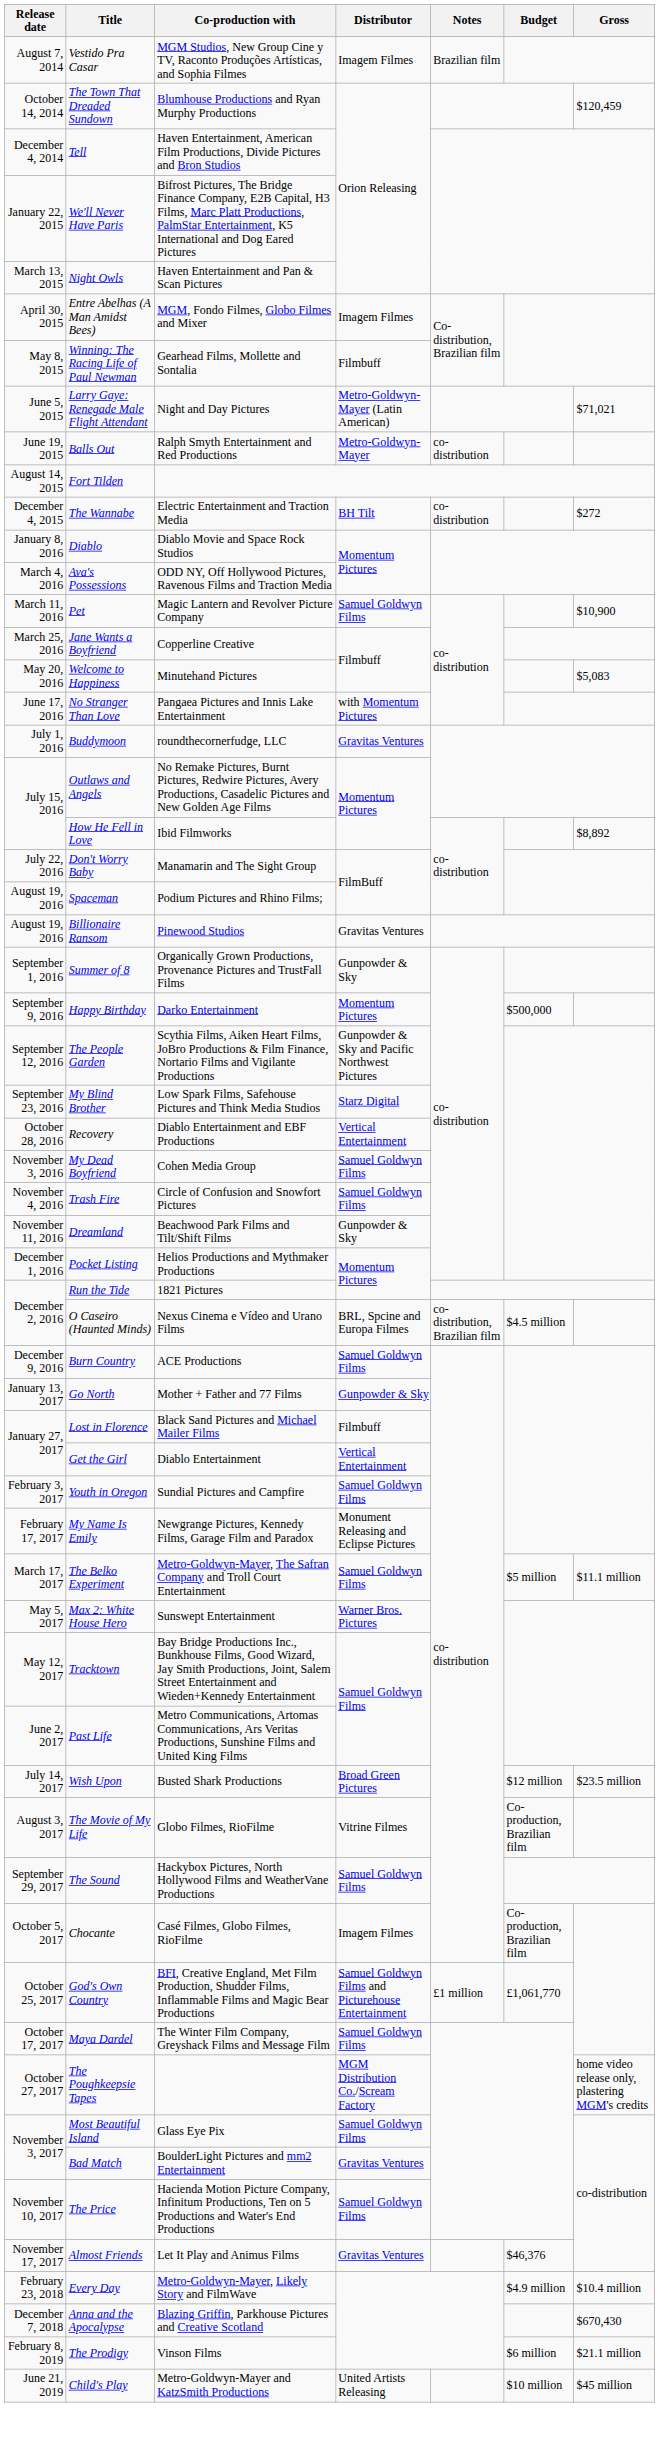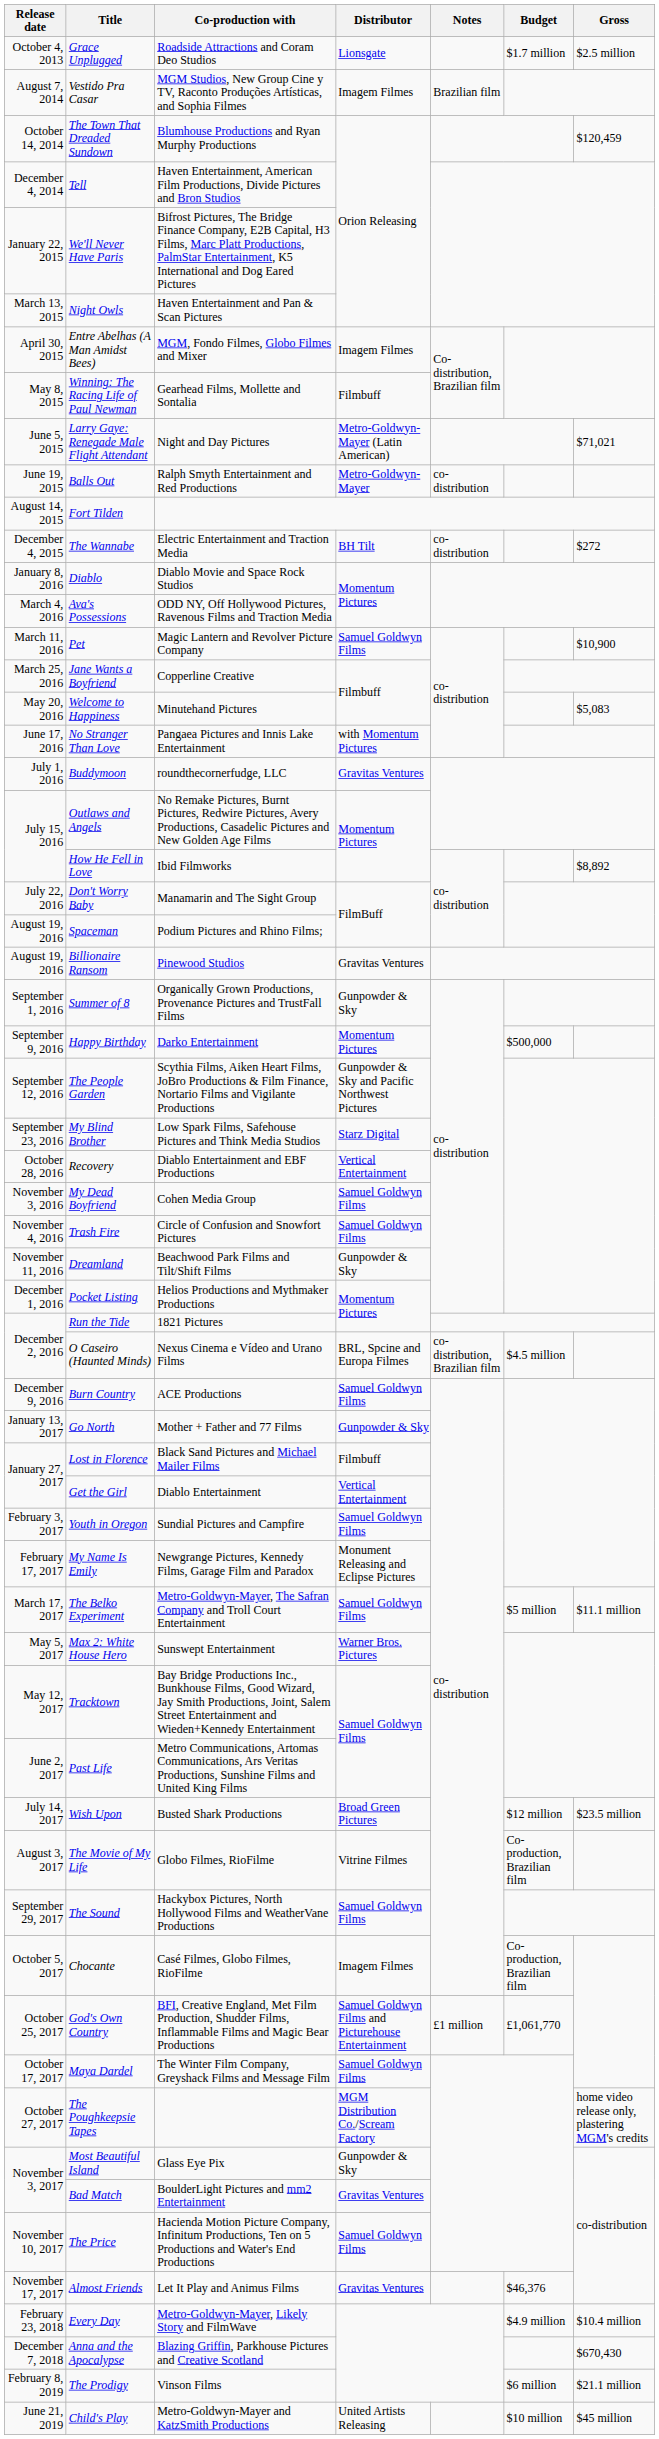 <table class="wikitable sortable">
 <tr>
 <th>Release date</th>
 <th>Title</th>
 <th>Co-production with</th>
 <th>Distributor</th>
 <th>Notes</th>
 <th>Budget</th>
 <th>Gross</th>
+</tr>
+<tr>
+<td style="text-align:right;">October 4, 2013</td>
+<td><em><a href='#'>Grace Unplugged</a></em></td>
+<td><a href='#'>Roadside Attractions</a> and Coram Deo Studios</td>
+<td><a href='#'>Lionsgate</a></td>
+<td></td>
+<td>$1.7 million</td>
+<td>$2.5 million</td>
 </tr>
 <tr>
 <td style="text-align:right;">August 7, 2014</td>
 <td><em>Vestido Pra Casar</em></td>
 <td><a href='#'>MGM Studios</a>, New Group Cine y TV, Raconto Produções Artísticas, and Sophia Filmes</td>
 <td>Imagem Filmes</td>
 <td>Brazilian film</td>
 <td colspan="2"></td>
 </tr>
 <tr>
 <td style="text-align:right;">October 14, 2014</td>
 <td><em><a href='#'>The Town That Dreaded Sundown</a></em></td>
 <td><a href='#'>Blumhouse Productions</a> and Ryan Murphy Productions</td>
 <td rowspan="4">Orion Releasing</td>
 <td colspan="2"></td>
 <td>$120,459</td>
 </tr>
 <tr>
 <td style="text-align:right;">December 4, 2014</td>
 <td><em><a href='#'>Tell</a></em></td>
 <td>Haven Entertainment, American Film Productions, Divide Pictures and <a href='#'>Bron Studios</a></td>
 <td colspan="3" rowspan="3"></td>
 </tr>
 <tr>
 <td style="text-align:right;">January 22, 2015</td>
 <td><em><a href='#'>We'll Never Have Paris</a></em></td>
 <td>Bifrost Pictures, The Bridge Finance Company, E2B Capital, H3 Films, <a href='#'>Marc Platt Productions</a>, <a href='#'>PalmStar Entertainment</a>, K5 International and Dog Eared Pictures</td>
 </tr>
 <tr>
 <td style="text-align:right;">March 13, 2015</td>
 <td><em><a href='#'>Night Owls</a></em></td>
 <td>Haven Entertainment and Pan & Scan Pictures</td>
 </tr>
 <tr>
 <td style="text-align:right;">April 30, 2015</td>
 <td><em>Entre Abelhas (A Man Amidst Bees)</em></td>
 <td><a href='#'>MGM</a>, Fondo Filmes, <a href='#'>Globo Filmes</a> and Mixer</td>
 <td>Imagem Filmes</td>
 <td rowspan="2">Co-distribution, Brazilian film</td>
 <td colspan="2" rowspan="2"></td>
 </tr>
 <tr>
 <td style="text-align:right;">May 8, 2015</td>
 <td><em><a href='#'>Winning: The Racing Life of Paul Newman</a></em></td>
 <td>Gearhead Films, Mollette and Sontalia</td>
 <td>Filmbuff</td>
 </tr>
 <tr>
 <td style="text-align:right;">June 5, 2015</td>
 <td><em><a href='#'>Larry Gaye: Renegade Male Flight Attendant</a></em></td>
 <td>Night and Day Pictures</td>
 <td><a href='#'>Metro-Goldwyn-Mayer</a> (Latin American)</td>
 <td colspan="2"></td>
 <td>$71,021</td>
 </tr>
 <tr>
 <td style="text-align:right;">June 19, 2015</td>
 <td><em><a href='#'>Balls Out</a></em></td>
 <td>Ralph Smyth Entertainment and Red Productions</td>
 <td><a href='#'>Metro-Goldwyn-Mayer</a></td>
 <td>co-distribution</td>
 <td></td>
 <td></td>
 </tr>
 <tr>
 <td style="text-align:right;">August 14, 2015</td>
 <td><em><a href='#'>Fort Tilden</a></em></td>
 <td colspan="5"></td>
 </tr>
 <tr>
 <td style="text-align:right;">December 4, 2015</td>
 <td><em><a href='#'>The Wannabe</a></em></td>
 <td>Electric Entertainment and Traction Media</td>
 <td><a href='#'>BH Tilt</a></td>
 <td>co-distribution</td>
 <td></td>
 <td>$272</td>
 </tr>
 <tr>
 <td style="text-align:right;">January 8, 2016</td>
 <td><em><a href='#'>Diablo</a></em></td>
 <td>Diablo Movie and Space Rock Studios</td>
 <td rowspan="2"><a href='#'>Momentum Pictures</a></td>
 <td colspan="3" rowspan="2"></td>
 </tr>
 <tr>
 <td style="text-align:right;">March 4, 2016</td>
 <td><em><a href='#'>Ava's Possessions</a></em></td>
 <td>ODD NY, Off Hollywood Pictures, Ravenous Films and Traction Media</td>
 </tr>
 <tr>
 <td style="text-align:right;">March 11, 2016</td>
 <td><em><a href='#'>Pet</a></em></td>
 <td>Magic Lantern and Revolver Picture Company</td>
 <td><a href='#'>Samuel Goldwyn Films</a></td>
 <td rowspan="4">co-distribution</td>
 <td></td>
 <td>$10,900</td>
 </tr>
 <tr>
 <td style="text-align:right;">March 25, 2016</td>
 <td><em><a href='#'>Jane Wants a Boyfriend</a></em></td>
 <td>Copperline Creative</td>
 <td rowspan="2">Filmbuff</td>
 <td colspan="2"></td>
 </tr>
 <tr>
 <td style="text-align:right;">May 20, 2016</td>
 <td><em><a href='#'>Welcome to Happiness</a></em></td>
 <td>Minutehand Pictures</td>
 <td></td>
 <td>$5,083</td>
 </tr>
 <tr>
 <td style="text-align:right;">June 17, 2016</td>
 <td><em><a href='#'>No Stranger Than Love</a></em></td>
 <td>Pangaea Pictures and Innis Lake Entertainment</td>
 <td>with <a href='#'>Momentum Pictures</a></td>
 <td colspan="2"></td>
 </tr>
 <tr>
 <td style="text-align:right;">July 1, 2016</td>
 <td><em><a href='#'>Buddymoon</a></em></td>
 <td>roundthecornerfudge, LLC</td>
 <td><a href='#'>Gravitas Ventures</a></td>
 <td colspan="3" rowspan="2"></td>
 </tr>
 <tr>
 <td rowspan="2" style="text-align:right;">July 15, 2016</td>
 <td><em><a href='#'>Outlaws and Angels</a></em></td>
 <td>No Remake Pictures, Burnt Pictures, Redwire Pictures, Avery Productions, Casadelic Pictures and New Golden Age Films</td>
 <td rowspan="2"><a href='#'>Momentum Pictures</a></td>
 </tr>
 <tr>
 <td><em><a href='#'>How He Fell in Love</a></em></td>
 <td>Ibid Filmworks</td>
 <td rowspan="3">co-distribution</td>
 <td></td>
 <td>$8,892</td>
 </tr>
 <tr>
 <td style="text-align:right;">July 22, 2016</td>
 <td><em><a href='#'>Don't Worry Baby</a></em></td>
 <td>Manamarin and The Sight Group</td>
 <td rowspan="2">FilmBuff</td>
 <td colspan="2" rowspan="2"></td>
 </tr>
 <tr>
 <td style="text-align:right;">August 19, 2016</td>
 <td><em><a href='#'>Spaceman</a></em></td>
 <td>Podium Pictures and Rhino Films;</td>
 </tr>
 <tr>
 <td style="text-align:right;">August 19, 2016</td>
 <td><em><a href='#'>Billionaire Ransom</a></em></td>
 <td><a href='#'>Pinewood Studios</a></td>
 <td>Gravitas Ventures</td>
 <td colspan="3"></td>
 </tr>
 <tr>
 <td style="text-align:right;">September 1, 2016</td>
 <td><em><a href='#'>Summer of 8</a></em></td>
 <td>Organically Grown Productions, Provenance Pictures and TrustFall Films</td>
 <td>Gunpowder & Sky</td>
 <td rowspan="9">co-distribution</td>
 <td colspan="2"></td>
 </tr>
 <tr>
 <td style="text-align:right;">September 9, 2016</td>
 <td><em><a href='#'>Happy Birthday</a></em></td>
 <td><a href='#'>Darko Entertainment</a></td>
 <td><a href='#'>Momentum Pictures</a></td>
 <td>$500,000</td>
 <td></td>
 </tr>
 <tr>
 <td style="text-align:right;">September 12, 2016</td>
 <td><em><a href='#'>The People Garden</a></em></td>
 <td>Scythia Films, Aiken Heart Films, JoBro Productions & Film Finance, Nortario Films and Vigilante Productions</td>
 <td>Gunpowder & Sky and Pacific Northwest Pictures</td>
 <td colspan="2" rowspan="7"></td>
 </tr>
 <tr>
 <td style="text-align:right;">September 23, 2016</td>
 <td><em><a href='#'>My Blind Brother</a></em></td>
 <td>Low Spark Films, Safehouse Pictures and Think Media Studios</td>
 <td><a href='#'>Starz Digital</a></td>
 </tr>
 <tr>
 <td style="text-align:right;">October 28, 2016</td>
 <td><em>Recovery</em></td>
 <td>Diablo Entertainment and EBF Productions</td>
 <td><a href='#'>Vertical Entertainment</a></td>
 </tr>
 <tr>
 <td style="text-align:right;">November 3, 2016</td>
 <td><em><a href='#'>My Dead Boyfriend</a></em></td>
 <td>Cohen Media Group</td>
 <td><a href='#'>Samuel Goldwyn Films</a></td>
 </tr>
 <tr>
 <td style="text-align:right;">November 4, 2016</td>
 <td><em><a href='#'>Trash Fire</a></em></td>
 <td>Circle of Confusion and Snowfort Pictures</td>
 <td><a href='#'>Samuel Goldwyn Films</a></td>
 </tr>
 <tr>
 <td style="text-align:right;">November 11, 2016</td>
 <td><em><a href='#'>Dreamland</a></em></td>
 <td>Beachwood Park Films and Tilt/Shift Films</td>
 <td>Gunpowder & Sky</td>
 </tr>
 <tr>
 <td style="text-align:right;">December 1, 2016</td>
 <td><em><a href='#'>Pocket Listing</a></em></td>
 <td>Helios Productions and Mythmaker Productions</td>
 <td rowspan="2"><a href='#'>Momentum Pictures</a></td>
 </tr>
 <tr>
 <td style="text-align:right;" rowspan="2">December 2, 2016</td>
 <td><em><a href='#'>Run the Tide</a></em></td>
 <td>1821 Pictures</td>
 <td colspan="3"></td>
 </tr>
 <tr>
 <td><em>O Caseiro (Haunted Minds)</em></td>
 <td>Nexus Cinema e Vídeo and Urano Films</td>
 <td>BRL, Spcine and Europa Filmes</td>
 <td>co-distribution, Brazilian film</td>
 <td>$4.5 million</td>
 <td></td>
 </tr>
 <tr>
 <td style="text-align:right;">December 9, 2016</td>
 <td><em><a href='#'>Burn Country</a></em></td>
 <td>ACE Productions</td>
 <td><a href='#'>Samuel Goldwyn Films</a></td>
 <td rowspan="14">co-distribution</td>
 <td colspan="2" rowspan="6"></td>
 </tr>
 <tr>
 <td style="text-align:right;">January 13, 2017</td>
 <td><em><a href='#'>Go North</a></em></td>
 <td>Mother + Father and 77 Films</td>
 <td colspan="2"><a href='#'>Gunpowder & Sky</a></td>
 </tr>
 <tr>
 <td style="text-align:right;" rowspan="2">January 27, 2017</td>
 <td><em><a href='#'>Lost in Florence</a></em></td>
 <td>Black Sand Pictures and <a href='#'>Michael Mailer Films</a></td>
 <td>Filmbuff</td>
 </tr>
 <tr>
 <td><em><a href='#'>Get the Girl</a></em></td>
 <td>Diablo Entertainment</td>
 <td><a href='#'>Vertical Entertainment</a></td>
 </tr>
 <tr>
 <td style="text-align:right;">February 3, 2017</td>
 <td><em><a href='#'>Youth in Oregon</a></em></td>
 <td>Sundial Pictures and Campfire</td>
 <td><a href='#'>Samuel Goldwyn Films</a></td>
 </tr>
 <tr>
 <td style="text-align:right;">February 17, 2017</td>
 <td><em><a href='#'>My Name Is Emily</a></em></td>
 <td>Newgrange Pictures, Kennedy Films, Garage Film and Paradox</td>
 <td>Monument Releasing and Eclipse Pictures</td>
 </tr>
 <tr>
 <td style="text-align:right;">March 17, 2017</td>
 <td><em><a href='#'>The Belko Experiment</a></em></td>
 <td><a href='#'>Metro-Goldwyn-Mayer</a>, <a href='#'>The Safran Company</a> and Troll Court Entertainment</td>
 <td><a href='#'>Samuel Goldwyn Films</a></td>
 <td>$5 million</td>
 <td>$11.1 million</td>
 </tr>
 <tr>
 <td style="text-align:right;">May 5, 2017</td>
 <td><em><a href='#'>Max 2: White House Hero</a></em></td>
 <td>Sunswept Entertainment</td>
 <td><a href='#'>Warner Bros. Pictures</a></td>
 <td colspan="2" rowspan="3"></td>
 </tr>
 <tr>
 <td style="text-align:right;">May 12, 2017</td>
 <td><em><a href='#'>Tracktown</a></em></td>
 <td>Bay Bridge Productions Inc., Bunkhouse Films, Good Wizard, Jay Smith Productions, Joint, Salem Street Entertainment and Wieden+Kennedy Entertainment</td>
 <td rowspan="2"><a href='#'>Samuel Goldwyn Films</a></td>
 </tr>
 <tr>
 <td style="text-align:right;">June 2, 2017</td>
 <td><em><a href='#'>Past Life</a></em></td>
 <td>Metro Communications, Artomas Communications, Ars Veritas Productions, Sunshine Films and United King Films</td>
 </tr>
 <tr>
 <td style="text-align:right;">July 14, 2017</td>
 <td><em><a href='#'>Wish Upon</a></em></td>
 <td>Busted Shark Productions</td>
 <td><a href='#'>Broad Green Pictures</a></td>
 <td>$12 million</td>
 <td>$23.5 million</td>
 </tr>
 <tr>
 <td style="text-align:right;">August 3, 2017</td>
 <td><em><a href='#'>The Movie of My Life</a></em></td>
 <td>Globo Filmes, RioFilme</td>
 <td>Vitrine Filmes</td>
 <td>Co-production, Brazilian film</td>
 </tr>
 <tr>
 <td style="text-align:right;">September 29, 2017</td>
 <td><em><a href='#'>The Sound</a></em></td>
 <td>Hackybox Pictures, North Hollywood Films and WeatherVane Productions</td>
 <td><a href='#'>Samuel Goldwyn Films</a></td>
 <td colspan="2"></td>
 </tr>
 <tr>
 <td style="text-align:right;">October 5, 2017</td>
 <td><em>Chocante</em></td>
 <td>Casé Filmes, Globo Filmes, RioFilme</td>
 <td>Imagem Filmes</td>
 <td>Co-production, Brazilian film</td>
 </tr>
 <tr>
 <td style="text-align:right;">October 25, 2017</td>
 <td><em><a href='#'>God's Own Country</a></em></td>
 <td><a href='#'>BFI</a>, Creative England, Met Film Production, Shudder Films, Inflammable Films and Magic Bear Productions</td>
 <td><a href='#'>Samuel Goldwyn Films</a> and <a href='#'>Picturehouse Entertainment</a></td>
 <td>£1 million</td>
 <td>£1,061,770</td>
 </tr>
 <tr>
 <td style="text-align:right;">October 17, 2017</td>
 <td><em><a href='#'>Maya Dardel</a></em></td>
 <td>The Winter Film Company, Greyshack Films and Message Film</td>
 <td><a href='#'>Samuel Goldwyn Films</a></td>
 <td colspan="2" rowspan="5"></td>
 </tr>
 <tr>
 <td style="text-align:right;">October 27, 2017</td>
 <td><em><a href='#'>The Poughkeepsie Tapes</a></em></td>
 <td></td>
 <td><a href='#'>MGM Distribution Co.</a>/<a href='#'>Scream Factory</a></td>
 <td>home video release only, plastering <a href='#'>MGM</a>'s credits</td>
 </tr>
 <tr>
 <td rowspan="2" style="text-align:right;">November 3, 2017</td>
 <td><em><a href='#'>Most Beautiful Island</a></em></td>
 <td>Glass Eye Pix</td>
-<td><a href='#'>Samuel Goldwyn Films</a></td>
+<td>Gunpowder & Sky</td>
 <td rowspan="4">co-distribution</td>
 </tr>
 <tr>
 <td><em><a href='#'>Bad Match</a></em></td>
 <td>BoulderLight Pictures and <a href='#'>mm2 Entertainment</a></td>
 <td><a href='#'>Gravitas Ventures</a></td>
 </tr>
 <tr>
 <td style="text-align:right;">November 10, 2017</td>
 <td><em><a href='#'>The Price</a></em></td>
 <td>Hacienda Motion Picture Company, Infinitum Productions, Ten on 5 Productions and Water's End Productions</td>
 <td><a href='#'>Samuel Goldwyn Films</a></td>
 </tr>
 <tr>
 <td style="text-align:right;">November 17, 2017</td>
 <td><em><a href='#'>Almost Friends</a></em></td>
 <td>Let It Play and Animus Films</td>
 <td><a href='#'>Gravitas Ventures</a></td>
 <td></td>
 <td>$46,376</td>
 </tr>
 <tr>
 <td style="text-align:right;">February 23, 2018</td>
 <td><em><a href='#'>Every Day</a></em></td>
 <td><a href='#'>Metro-Goldwyn-Mayer</a>, <a href='#'>Likely Story</a> and FilmWave</td>
 <td colspan="2" rowspan="3"></td>
 <td>$4.9 million</td>
 <td>$10.4 million</td>
 </tr>
 <tr>
 <td style="text-align:right;">December 7, 2018</td>
 <td><em><a href='#'>Anna and the Apocalypse</a></em></td>
 <td><a href='#'>Blazing Griffin</a>, Parkhouse Pictures and <a href='#'>Creative Scotland</a></td>
 <td></td>
 <td>$670,430</td>
 </tr>
 <tr>
 <td style="text-align:right;">February 8, 2019</td>
 <td><em><a href='#'>The Prodigy</a></em></td>
 <td>Vinson Films</td>
 <td>$6 million</td>
 <td>$21.1 million</td>
 </tr>
 <tr>
 <td style="text-align:right;">June 21, 2019</td>
 <td><em><a href='#'>Child's Play</a></em></td>
 <td>Metro-Goldwyn-Mayer and <a href='#'>KatzSmith Productions</a></td>
 <td>United Artists Releasing</td>
 <td></td>
 <td>$10 million</td>
 <td>$45 million</td>
 </tr>
 </table>
